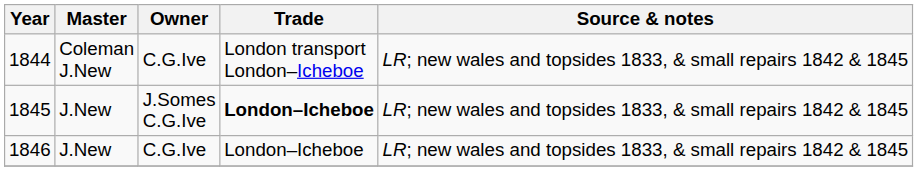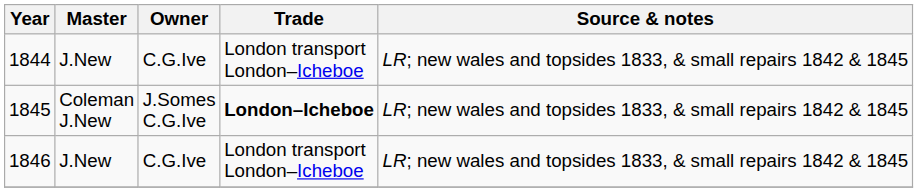 <table class=" wikitable">
 <tr>
 <th>Year</th>
 <th>Master</th>
 <th>Owner</th>
 <th>Trade</th>
 <th>Source & notes</th>
 </tr>
 <tr>
 <td>1844</td>
-<td>Coleman<br>J.New</td>
+<td>J.New</td>
 <td>C.G.Ive</td>
 <td>London transport<br>London–<a href='#'>Icheboe</a></td>
 <td><em>LR</em>; new wales and topsides 1833, & small repairs 1842 & 1845</td>
 </tr>
 <tr>
 <td>1845</td>
-<td>J.New</td>
+<td>Coleman<br>J.New</td>
 <td>J.Somes<br>C.G.Ive</td>
 <td><strong>London–Icheboe</strong></td>
 <td><em>LR</em>; new wales and topsides 1833, & small repairs 1842 & 1845</td>
 </tr>
 <tr>
 <td>1846</td>
 <td>J.New</td>
 <td>C.G.Ive</td>
-<td>London–Icheboe</td>
+<td>London transport<br>London–<a href='#'>Icheboe</a></td>
 <td><em>LR</em>; new wales and topsides 1833, & small repairs 1842 & 1845</td>
 </tr>
 <tr>
 </tr>
 </table>
